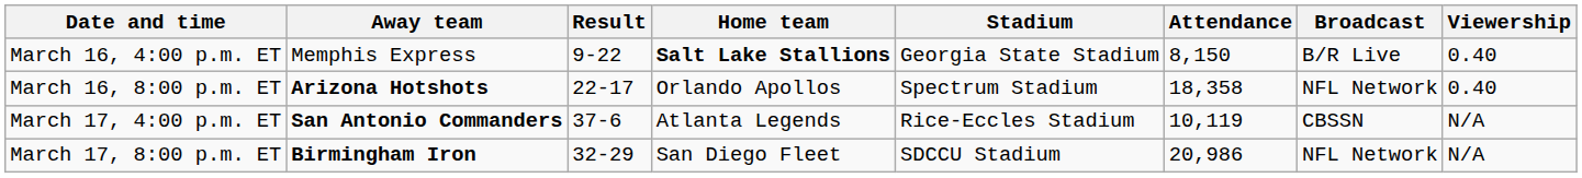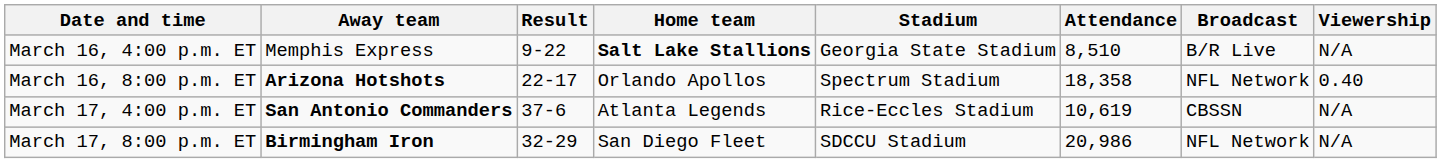 <table class="wikitable">
 <tr>
 <th>Date and time</th>
 <th>Away team</th>
 <th>Result</th>
 <th>Home team</th>
 <th>Stadium</th>
 <th>Attendance</th>
 <th>Broadcast</th>
 <th>Viewership<br></th>
 </tr>
 <tr>
 <td>March 16, 4:00 p.m. ET</td>
 <td>Memphis Express</td>
 <td>9-22</td>
 <td><strong>Salt Lake Stallions</strong></td>
 <td>Georgia State Stadium</td>
-<td>8,150</td>
+<td>8,510</td>
 <td>B/R Live</td>
-<td>0.40</td>
+<td>N/A</td>
 </tr>
 <tr>
 <td>March 16, 8:00 p.m. ET</td>
 <td><strong>Arizona Hotshots</strong></td>
 <td>22-17</td>
 <td>Orlando Apollos</td>
 <td>Spectrum Stadium</td>
 <td>18,358</td>
 <td>NFL Network</td>
 <td>0.40</td>
 </tr>
 <tr>
 <td>March 17, 4:00 p.m. ET</td>
 <td><strong>San Antonio Commanders</strong></td>
 <td>37-6</td>
 <td>Atlanta Legends</td>
 <td>Rice-Eccles Stadium</td>
-<td>10,119</td>
+<td>10,619</td>
 <td>CBSSN</td>
 <td>N/A</td>
 </tr>
 <tr>
 <td>March 17, 8:00 p.m. ET</td>
 <td><strong>Birmingham Iron</strong></td>
 <td>32-29</td>
 <td>San Diego Fleet</td>
 <td>SDCCU Stadium</td>
 <td>20,986</td>
 <td>NFL Network</td>
 <td>N/A</td>
 </tr>
 </table>
